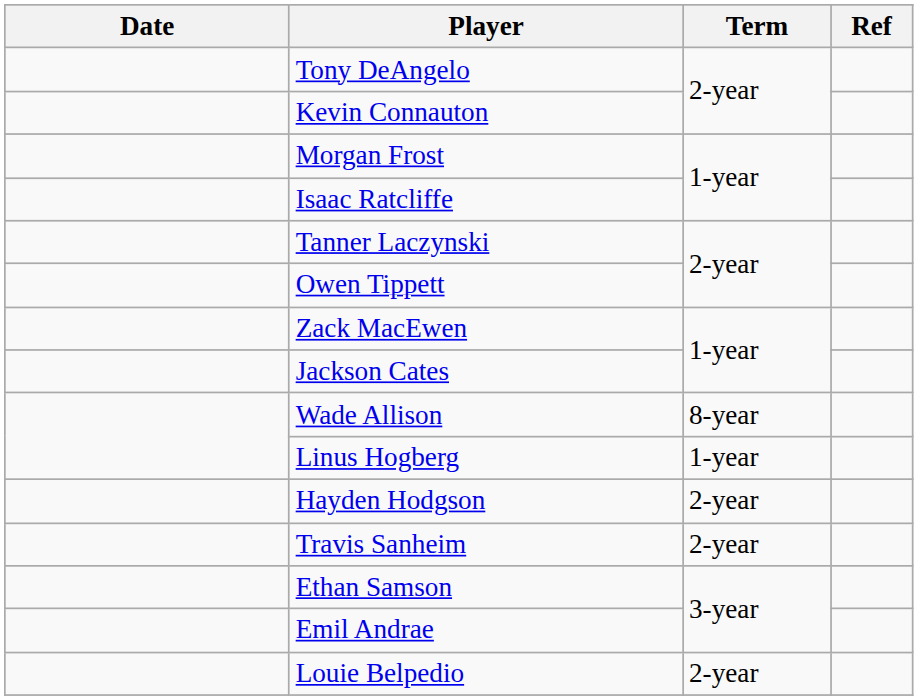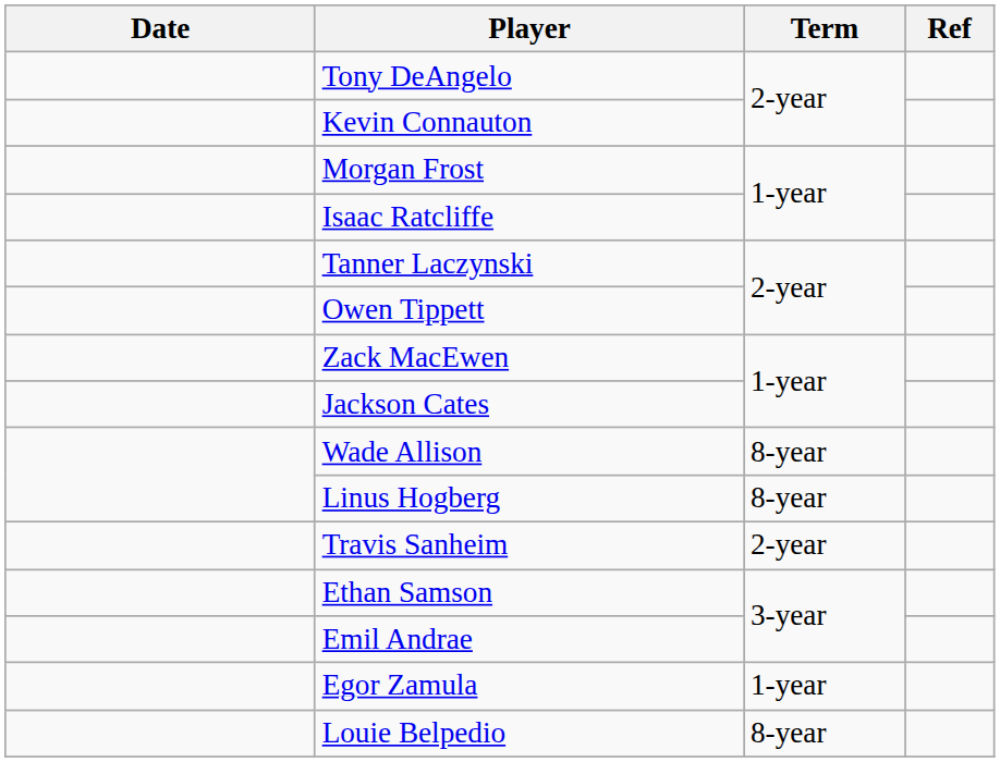 <table class="wikitable">
 <tr>
 <th style="width: 10em;">Date</th>
 <th style="width: 14em;">Player</th>
 <th style="width: 5em;">Term</th>
 <th style="width: 2.5em;">Ref</th>
 </tr>
 <tr>
 <td></td>
 <td><a href='#'>Tony DeAngelo</a></td>
 <td rowspan=2>2-year</td>
 <td></td>
 </tr>
 <tr>
 <td></td>
 <td><a href='#'>Kevin Connauton</a></td>
 <td></td>
 </tr>
 <tr>
 <td></td>
 <td><a href='#'>Morgan Frost</a></td>
 <td rowspan=2>1-year</td>
 <td></td>
 </tr>
 <tr>
 <td></td>
 <td><a href='#'>Isaac Ratcliffe</a></td>
 <td></td>
 </tr>
 <tr>
 <td></td>
 <td><a href='#'>Tanner Laczynski</a></td>
 <td rowspan=2>2-year</td>
 <td></td>
 </tr>
 <tr>
 <td></td>
 <td><a href='#'>Owen Tippett</a></td>
 <td></td>
 </tr>
 <tr>
 <td></td>
 <td><a href='#'>Zack MacEwen</a></td>
 <td rowspan=2>1-year</td>
 <td></td>
 </tr>
 <tr>
 <td></td>
 <td><a href='#'>Jackson Cates</a></td>
 <td></td>
 </tr>
 <tr>
 <td rowspan=2></td>
 <td><a href='#'>Wade Allison</a></td>
 <td>8-year</td>
 <td></td>
 </tr>
 <tr>
 <td><a href='#'>Linus Hogberg</a></td>
-<td>1-year</td>
-<td></td>
-</tr>
-<tr>
-<td></td>
-<td><a href='#'>Hayden Hodgson</a></td>
-<td>2-year</td>
+<td>8-year</td>
 <td></td>
 </tr>
 <tr>
 <td></td>
 <td><a href='#'>Travis Sanheim</a></td>
 <td>2-year</td>
 <td></td>
 </tr>
 <tr>
 <td></td>
 <td><a href='#'>Ethan Samson</a></td>
 <td rowspan=2>3-year</td>
 <td></td>
 </tr>
 <tr>
 <td></td>
 <td><a href='#'>Emil Andrae</a></td>
 <td></td>
 </tr>
 <tr>
 <td></td>
+<td><a href='#'>Egor Zamula</a></td>
+<td>1-year</td>
+<td></td>
+</tr>
+<tr>
+<td></td>
 <td><a href='#'>Louie Belpedio</a></td>
-<td>2-year</td>
+<td>8-year</td>
 <td></td>
 </tr>
 </table>
